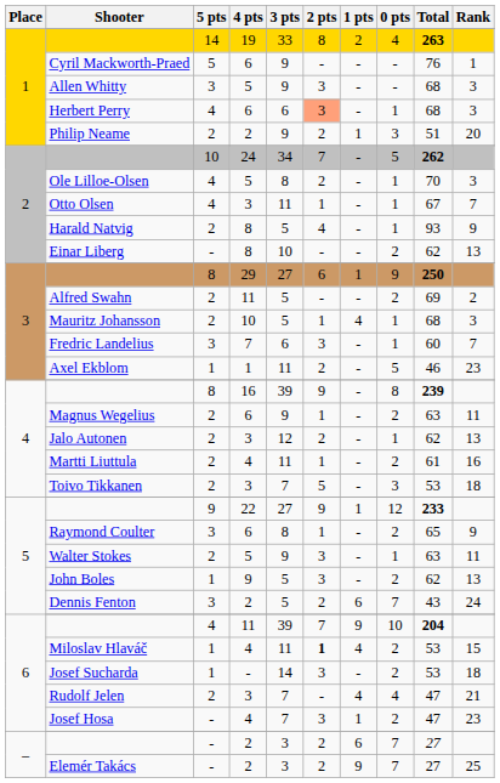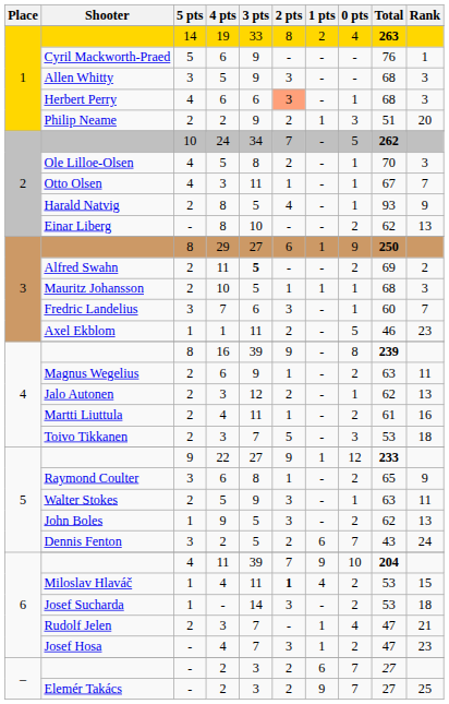 <table class=wikitable style="text-align:center">
 <tr>
 <th>Place</th>
 <th>Shooter</th>
 <th>5 pts</th>
 <th>4 pts</th>
 <th>3 pts</th>
 <th>2 pts</th>
 <th>1 pts</th>
 <th>0 pts</th>
 <th>Total</th>
 <th>Rank</th>
 </tr>
 <tr>
 <td rowspan=6 align=center bgcolor=gold>1</td>
 </tr>
 <tr>
 <td align=left bgcolor=gold></td>
 <td bgcolor=gold>14</td>
 <td bgcolor=gold>19</td>
 <td bgcolor=gold>33</td>
 <td bgcolor=gold>8</td>
 <td bgcolor=gold>2</td>
 <td bgcolor=gold>4</td>
 <td bgcolor=gold><strong>263</strong></td>
 <td bgcolor=gold></td>
 </tr>
 <tr>
 <td align=left><a href='#'>Cyril Mackworth-Praed</a></td>
 <td>5</td>
 <td>6</td>
 <td>9</td>
 <td>-</td>
 <td>-</td>
 <td>-</td>
 <td>76</td>
 <td>1</td>
 </tr>
 <tr>
 <td align=left><a href='#'>Allen Whitty</a></td>
 <td>3</td>
 <td>5</td>
 <td>9</td>
 <td>3</td>
 <td>-</td>
 <td>-</td>
 <td>68</td>
 <td>3</td>
 </tr>
 <tr>
 <td align=left><a href='#'>Herbert Perry</a></td>
 <td>4</td>
 <td>6</td>
 <td>6</td>
 <td style="background: lightsalmon;">3</td>
 <td>-</td>
 <td>1</td>
 <td>68</td>
 <td>3</td>
 </tr>
 <tr>
 <td align=left><a href='#'>Philip Neame</a></td>
 <td>2</td>
 <td>2</td>
 <td>9</td>
 <td>2</td>
 <td>1</td>
 <td>3</td>
 <td>51</td>
 <td>20</td>
 </tr>
 <tr>
 <td rowspan=6 align=center bgcolor=silver>2</td>
 </tr>
 <tr>
 <td align=left bgcolor=silver></td>
 <td bgcolor=silver>10</td>
 <td bgcolor=silver>24</td>
 <td bgcolor=silver>34</td>
 <td bgcolor=silver>7</td>
 <td bgcolor=silver>-</td>
 <td bgcolor=silver>5</td>
 <td bgcolor=silver><strong>262</strong></td>
 <td bgcolor=silver></td>
 </tr>
 <tr>
 <td align=left><a href='#'>Ole Lilloe-Olsen</a></td>
 <td>4</td>
 <td>5</td>
 <td>8</td>
 <td>2</td>
 <td>-</td>
 <td>1</td>
 <td>70</td>
 <td>3</td>
 </tr>
 <tr>
 <td align=left><a href='#'>Otto Olsen</a></td>
 <td>4</td>
 <td>3</td>
 <td>11</td>
 <td>1</td>
 <td>-</td>
 <td>1</td>
 <td>67</td>
 <td>7</td>
 </tr>
 <tr>
 <td align=left><a href='#'>Harald Natvig</a></td>
 <td>2</td>
 <td>8</td>
 <td>5</td>
 <td>4</td>
 <td>-</td>
 <td>1</td>
 <td>93</td>
 <td>9</td>
 </tr>
 <tr>
 <td align=left><a href='#'>Einar Liberg</a></td>
 <td>-</td>
 <td>8</td>
 <td>10</td>
 <td>-</td>
 <td>-</td>
 <td>2</td>
 <td>62</td>
 <td>13</td>
 </tr>
 <tr>
 <td rowspan=6 align=center bgcolor=cc9966>3</td>
 </tr>
 <tr>
 <td align=left bgcolor=cc9966></td>
 <td bgcolor=cc9966>8</td>
 <td bgcolor=cc9966>29</td>
 <td bgcolor=cc9966>27</td>
 <td bgcolor=cc9966>6</td>
 <td bgcolor=cc9966>1</td>
 <td bgcolor=cc9966>9</td>
 <td bgcolor=cc9966><strong>250</strong></td>
 <td bgcolor=cc9966></td>
 </tr>
 <tr>
 <td align=left><a href='#'>Alfred Swahn</a></td>
 <td>2</td>
 <td>11</td>
-<td>5</td>
+<td><strong>5</strong></td>
 <td>-</td>
 <td>-</td>
 <td>2</td>
 <td>69</td>
 <td>2</td>
 </tr>
 <tr>
 <td align=left><a href='#'>Mauritz Johansson</a></td>
 <td>2</td>
 <td>10</td>
 <td>5</td>
 <td>1</td>
-<td>4</td>
+<td>1</td>
 <td>1</td>
 <td>68</td>
 <td>3</td>
 </tr>
 <tr>
 <td align=left><a href='#'>Fredric Landelius</a></td>
 <td>3</td>
 <td>7</td>
 <td>6</td>
 <td>3</td>
 <td>-</td>
 <td>1</td>
 <td>60</td>
 <td>7</td>
 </tr>
 <tr>
 <td align=left><a href='#'>Axel Ekblom</a></td>
 <td>1</td>
 <td>1</td>
 <td>11</td>
 <td>2</td>
 <td>-</td>
 <td>5</td>
 <td>46</td>
 <td>23</td>
 </tr>
 <tr>
 <td rowspan=6>4</td>
 </tr>
 <tr>
 <td align=left></td>
 <td>8</td>
 <td>16</td>
 <td>39</td>
 <td>9</td>
 <td>-</td>
 <td>8</td>
 <td><strong>239</strong></td>
 <td></td>
 </tr>
 <tr>
 <td align=left><a href='#'>Magnus Wegelius</a></td>
 <td>2</td>
 <td>6</td>
 <td>9</td>
 <td>1</td>
 <td>-</td>
 <td>2</td>
 <td>63</td>
 <td>11</td>
 </tr>
 <tr>
 <td align=left><a href='#'>Jalo Autonen</a></td>
 <td>2</td>
 <td>3</td>
 <td>12</td>
 <td>2</td>
 <td>-</td>
 <td>1</td>
 <td>62</td>
 <td>13</td>
 </tr>
 <tr>
 <td align=left><a href='#'>Martti Liuttula</a></td>
 <td>2</td>
 <td>4</td>
 <td>11</td>
 <td>1</td>
 <td>-</td>
 <td>2</td>
 <td>61</td>
 <td>16</td>
 </tr>
 <tr>
 <td align=left><a href='#'>Toivo Tikkanen</a></td>
 <td>2</td>
 <td>3</td>
 <td>7</td>
 <td>5</td>
 <td>-</td>
 <td>3</td>
 <td>53</td>
 <td>18</td>
 </tr>
 <tr>
 <td rowspan=6>5</td>
 </tr>
 <tr>
 <td align=left></td>
 <td>9</td>
 <td>22</td>
 <td>27</td>
 <td>9</td>
 <td>1</td>
 <td>12</td>
 <td><strong>233</strong></td>
 <td></td>
 </tr>
 <tr>
 <td align=left><a href='#'>Raymond Coulter</a></td>
 <td>3</td>
 <td>6</td>
 <td>8</td>
 <td>1</td>
 <td>-</td>
 <td>2</td>
 <td>65</td>
 <td>9</td>
 </tr>
 <tr>
 <td align=left><a href='#'>Walter Stokes</a></td>
 <td>2</td>
 <td>5</td>
 <td>9</td>
 <td>3</td>
 <td>-</td>
 <td>1</td>
 <td>63</td>
 <td>11</td>
 </tr>
 <tr>
 <td align=left><a href='#'>John Boles</a></td>
 <td>1</td>
 <td>9</td>
 <td>5</td>
 <td>3</td>
 <td>-</td>
 <td>2</td>
 <td>62</td>
 <td>13</td>
 </tr>
 <tr>
 <td align=left><a href='#'>Dennis Fenton</a></td>
 <td>3</td>
 <td>2</td>
 <td>5</td>
 <td>2</td>
 <td>6</td>
 <td>7</td>
 <td>43</td>
 <td>24</td>
 </tr>
 <tr>
 <td rowspan=6>6</td>
 </tr>
 <tr>
 <td align=left></td>
 <td>4</td>
 <td>11</td>
 <td>39</td>
 <td>7</td>
 <td>9</td>
 <td>10</td>
 <td><strong>204</strong></td>
 <td></td>
 </tr>
 <tr>
 <td align=left><a href='#'>Miloslav Hlaváč</a></td>
 <td>1</td>
 <td>4</td>
 <td>11</td>
 <td><strong>1</strong></td>
 <td>4</td>
 <td>2</td>
 <td>53</td>
 <td>15</td>
 </tr>
 <tr>
 <td align=left><a href='#'>Josef Sucharda</a></td>
 <td>1</td>
 <td>-</td>
 <td>14</td>
 <td>3</td>
 <td>-</td>
 <td>2</td>
 <td>53</td>
 <td>18</td>
 </tr>
 <tr>
 <td align=left><a href='#'>Rudolf Jelen</a></td>
 <td>2</td>
 <td>3</td>
 <td>7</td>
 <td>-</td>
-<td>4</td>
+<td>1</td>
 <td>4</td>
 <td>47</td>
 <td>21</td>
 </tr>
 <tr>
 <td align=left><a href='#'>Josef Hosa</a></td>
 <td>-</td>
 <td>4</td>
 <td>7</td>
 <td>3</td>
 <td>1</td>
 <td>2</td>
 <td>47</td>
 <td>23</td>
 </tr>
 <tr>
 <td rowspan=3>–</td>
 </tr>
 <tr>
 <td align=left></td>
 <td>-</td>
 <td>2</td>
 <td>3</td>
 <td>2</td>
 <td>6</td>
 <td>7</td>
 <td><em>27</em></td>
 <td></td>
 </tr>
 <tr>
 <td align=left><a href='#'>Elemér Takács</a></td>
 <td>-</td>
 <td>2</td>
 <td>3</td>
 <td>2</td>
 <td>9</td>
 <td>7</td>
 <td>27</td>
 <td>25</td>
 </tr>
 </table>
